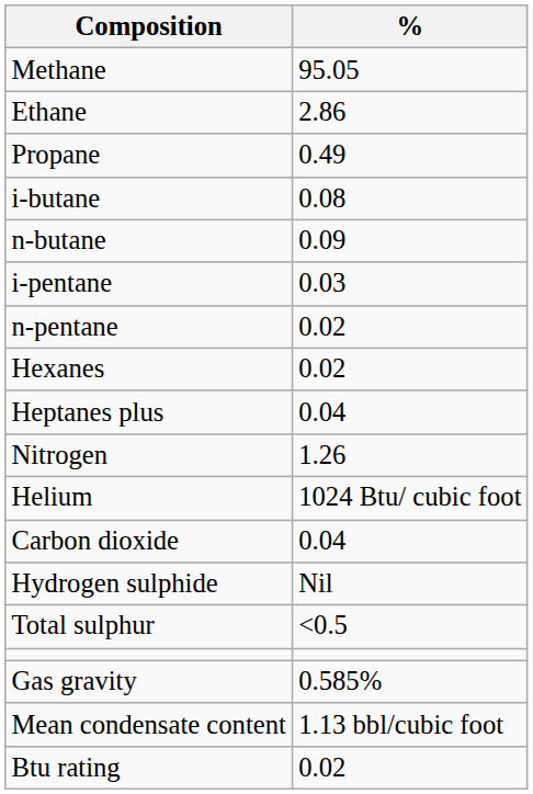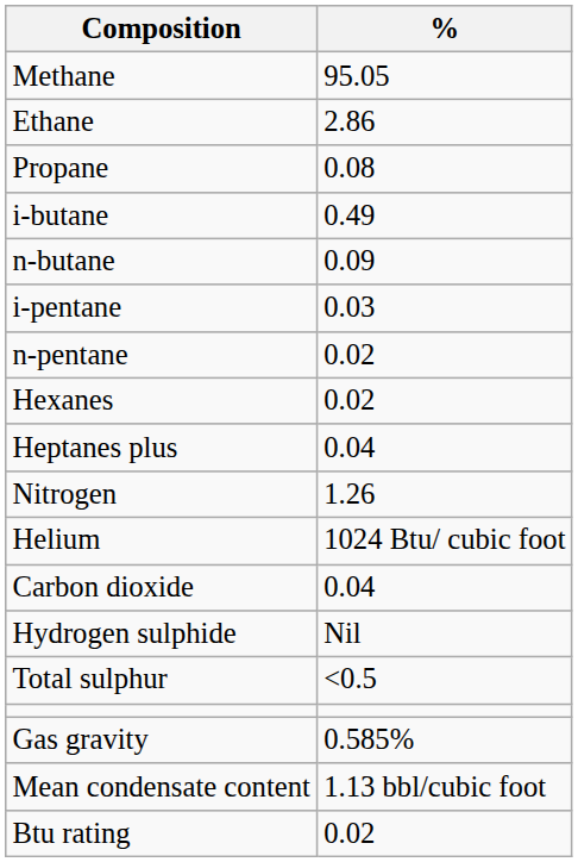 <table class="wikitable">
 <tr>
 <th>Composition</th>
 <th>%</th>
 </tr>
 <tr>
 <td>Methane</td>
 <td>95.05</td>
 </tr>
 <tr>
 <td>Ethane</td>
 <td>2.86</td>
 </tr>
 <tr>
 <td>Propane</td>
-<td>0.49</td>
+<td>0.08</td>
 </tr>
 <tr>
 <td>i-butane</td>
-<td>0.08</td>
+<td>0.49</td>
 </tr>
 <tr>
 <td>n-butane</td>
 <td>0.09</td>
 </tr>
 <tr>
 <td>i-pentane</td>
 <td>0.03</td>
 </tr>
 <tr>
 <td>n-pentane</td>
 <td>0.02</td>
 </tr>
 <tr>
 <td>Hexanes</td>
 <td>0.02</td>
 </tr>
 <tr>
 <td>Heptanes plus</td>
 <td>0.04</td>
 </tr>
 <tr>
 <td>Nitrogen</td>
 <td>1.26</td>
 </tr>
 <tr>
 <td>Helium</td>
 <td>1024 Btu/ cubic foot</td>
 </tr>
 <tr>
 <td>Carbon dioxide</td>
 <td>0.04</td>
 </tr>
 <tr>
 <td>Hydrogen sulphide</td>
 <td>Nil</td>
 </tr>
 <tr>
 <td>Total sulphur</td>
 <td><0.5</td>
 </tr>
 <tr>
 <td></td>
 <td></td>
 </tr>
 <tr>
 <td>Gas gravity</td>
 <td>0.585%</td>
 </tr>
 <tr>
 <td>Mean condensate content</td>
 <td>1.13 bbl/cubic foot</td>
 </tr>
 <tr>
 <td>Btu rating</td>
 <td>0.02</td>
 </tr>
 </table>
